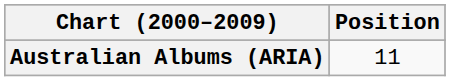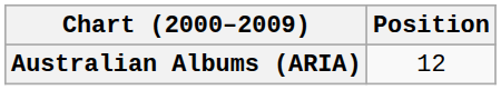 <table class="wikitable plainrowheaders">
 <tr>
 <th scope="col">Chart (2000–2009)</th>
 <th scope="col">Position</th>
 </tr>
 <tr>
 <th scope="row">Australian Albums (ARIA)</th>
-<td align="center">11</td>
+<td align="center">12</td>
 </tr>
 </table>
